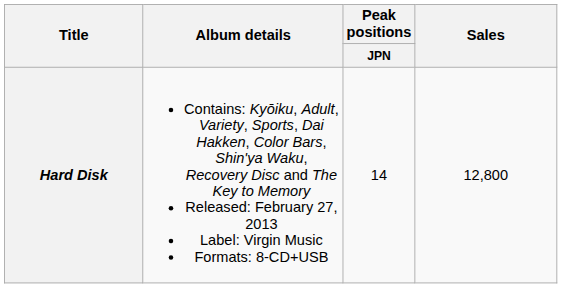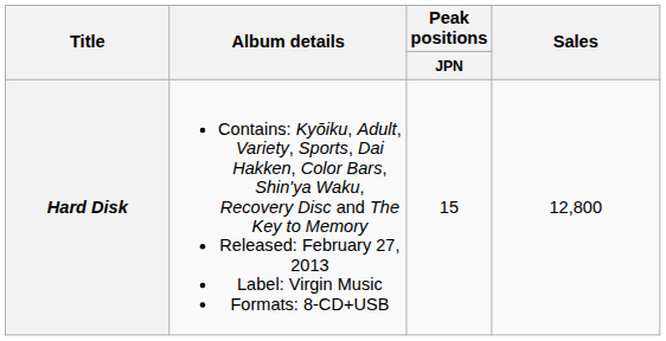 <table class="wikitable plainrowheaders" style="text-align:center;">
 <tr>
 <th style="width:12em;" rowspan="2">Title</th>
 <th style="width:16em;" rowspan="2">Album details</th>
 <th>Peak positions</th>
 <th style="width:12em;" rowspan="2">Sales</th>
 </tr>
 <tr>
 <th style="width:2.5em;"><small>JPN</small><br></th>
 </tr>
 <tr>
 <th scope="row"><em>Hard Disk</em></th>
 <td><br><ul><li>Contains: <em>Kyōiku</em>, <em>Adult</em>, <em>Variety</em>, <em>Sports</em>, <em>Dai Hakken</em>, <em>Color Bars</em>, <em>Shin'ya Waku</em>, <em>Recovery Disc</em> and <em>The Key to Memory</em></li><li>Released: February 27, 2013</li><li>Label: Virgin Music</li><li>Formats: 8-CD+USB</li></ul></td>
-<td>14</td>
+<td>15</td>
 <td>12,800</td>
 </tr>
 </table>
